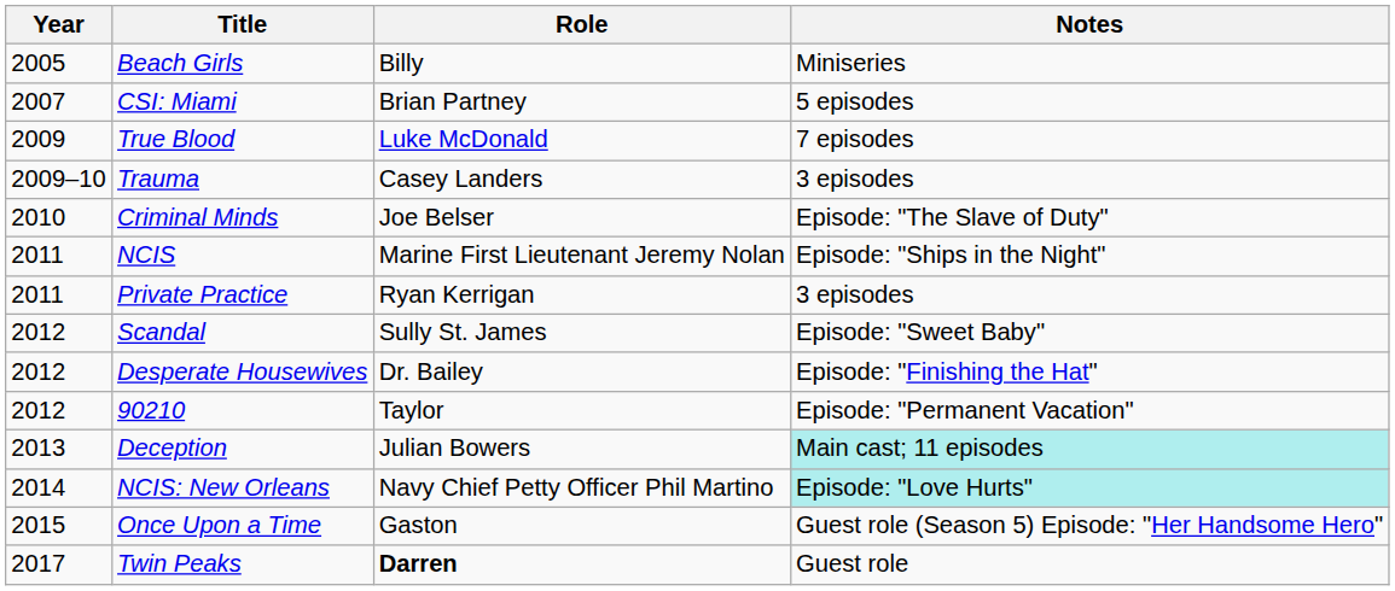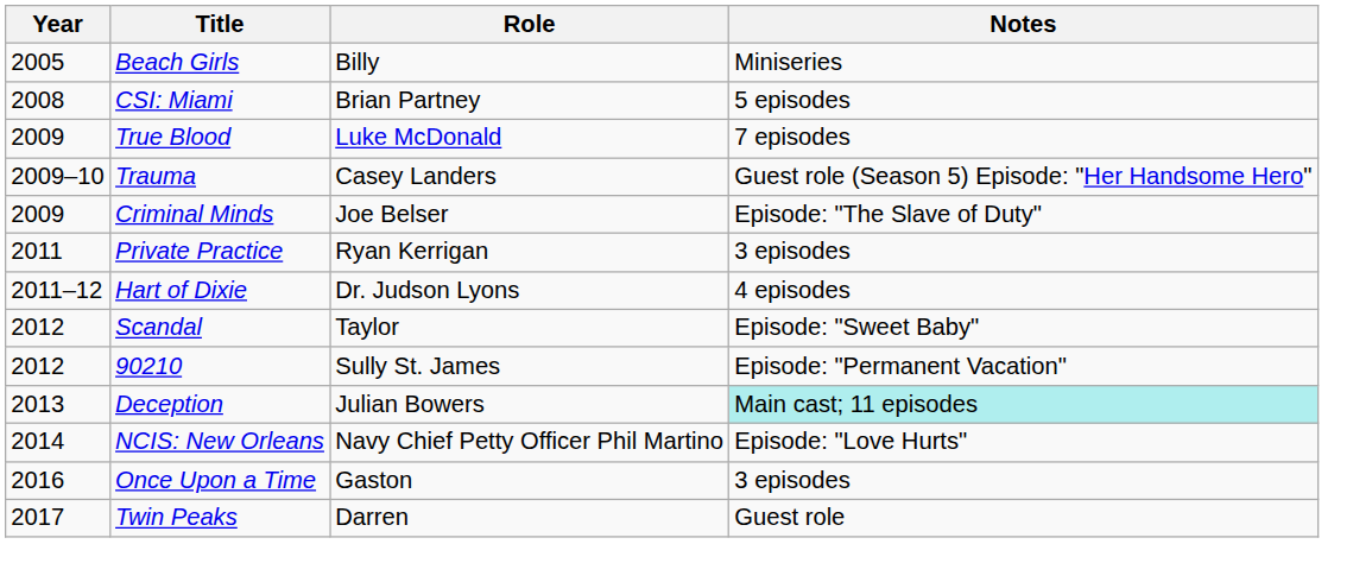 <table class="wikitable sortable">
 <tr>
 <th>Year</th>
 <th>Title</th>
 <th>Role</th>
 <th class="unsortable">Notes</th>
 </tr>
 <tr>
 <td>2005</td>
 <td><em><a href='#'>Beach Girls</a></em></td>
 <td>Billy</td>
 <td>Miniseries</td>
 </tr>
 <tr>
-<td>2007</td>
+<td>2008</td>
 <td><em><a href='#'>CSI: Miami</a></em></td>
 <td>Brian Partney</td>
 <td>5 episodes</td>
 </tr>
 <tr>
 <td>2009</td>
 <td><em><a href='#'>True Blood</a></em></td>
 <td><a href='#'>Luke McDonald</a></td>
 <td>7 episodes</td>
 </tr>
 <tr>
 <td>2009–10</td>
 <td><em><a href='#'>Trauma</a></em></td>
 <td>Casey Landers</td>
-<td>3 episodes</td>
+<td>Guest role (Season 5) Episode: "<a href='#'>Her Handsome Hero</a>"</td>
 </tr>
 <tr>
-<td>2010</td>
+<td>2009</td>
 <td><em><a href='#'>Criminal Minds</a></em></td>
 <td>Joe Belser</td>
 <td>Episode: "The Slave of Duty"</td>
-</tr>
-<tr>
-<td>2011</td>
-<td><em><a href='#'>NCIS</a></em></td>
-<td>Marine First Lieutenant Jeremy Nolan</td>
-<td>Episode: "Ships in the Night"</td>
 </tr>
 <tr>
 <td>2011</td>
 <td><em><a href='#'>Private Practice</a></em></td>
 <td>Ryan Kerrigan</td>
 <td>3 episodes</td>
 </tr>
 <tr>
+<td>2011–12</td>
+<td><em><a href='#'>Hart of Dixie</a></em></td>
+<td>Dr. Judson Lyons</td>
+<td>4 episodes</td>
+</tr>
+<tr>
 <td>2012</td>
 <td><em><a href='#'>Scandal</a></em></td>
-<td>Sully St. James</td>
+<td>Taylor</td>
 <td>Episode: "Sweet Baby"</td>
 </tr>
 <tr>
 <td>2012</td>
-<td><em><a href='#'>Desperate Housewives</a></em></td>
-<td>Dr. Bailey</td>
-<td>Episode: "<a href='#'>Finishing the Hat</a>"</td>
-</tr>
-<tr>
-<td>2012</td>
 <td><em><a href='#'>90210</a></em></td>
-<td>Taylor</td>
+<td>Sully St. James</td>
 <td>Episode: "Permanent Vacation"</td>
 </tr>
 <tr>
 <td>2013</td>
 <td><em><a href='#'>Deception</a></em></td>
 <td>Julian Bowers</td>
 <td style="background: paleturquoise;">Main cast; 11 episodes</td>
 </tr>
 <tr>
 <td>2014</td>
 <td><em><a href='#'>NCIS: New Orleans</a></em></td>
 <td>Navy Chief Petty Officer Phil Martino</td>
-<td style="background: paleturquoise;">Episode: "Love Hurts"</td>
+<td>Episode: "Love Hurts"</td>
 </tr>
 <tr>
-<td>2015</td>
+<td>2016</td>
 <td><em><a href='#'>Once Upon a Time</a></em></td>
 <td>Gaston</td>
-<td>Guest role (Season 5) Episode: "<a href='#'>Her Handsome Hero</a>"</td>
+<td>3 episodes</td>
 </tr>
 <tr>
 <td>2017</td>
 <td><em><a href='#'>Twin Peaks</a></em></td>
-<td><strong>Darren</strong></td>
+<td>Darren</td>
 <td>Guest role</td>
 </tr>
 </table>
